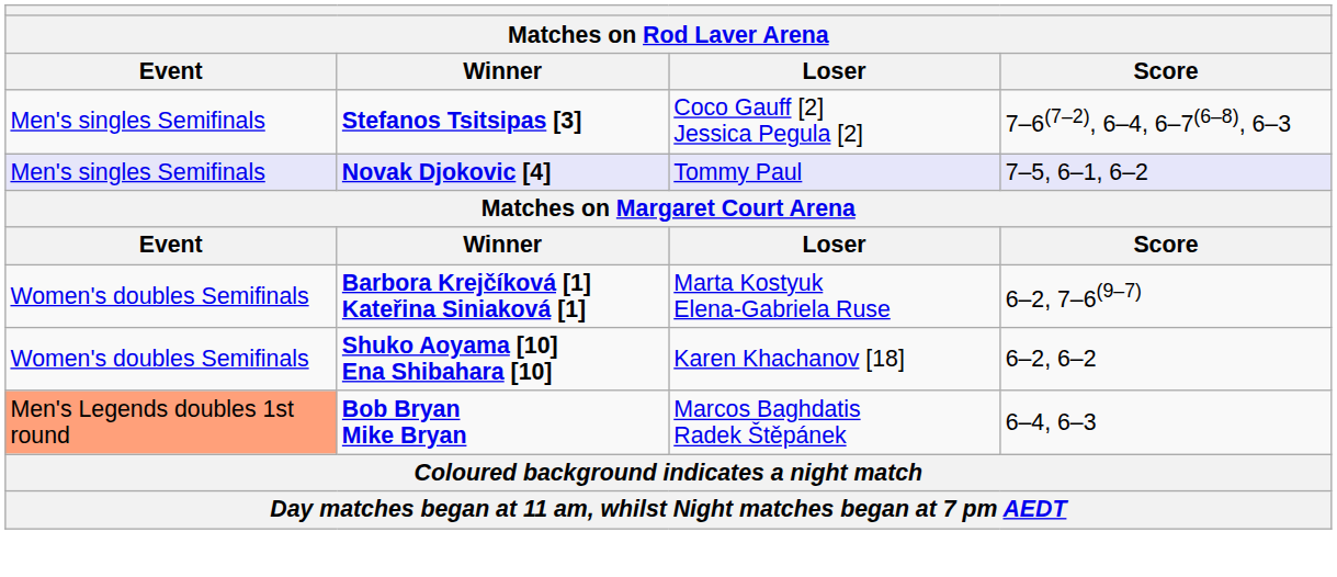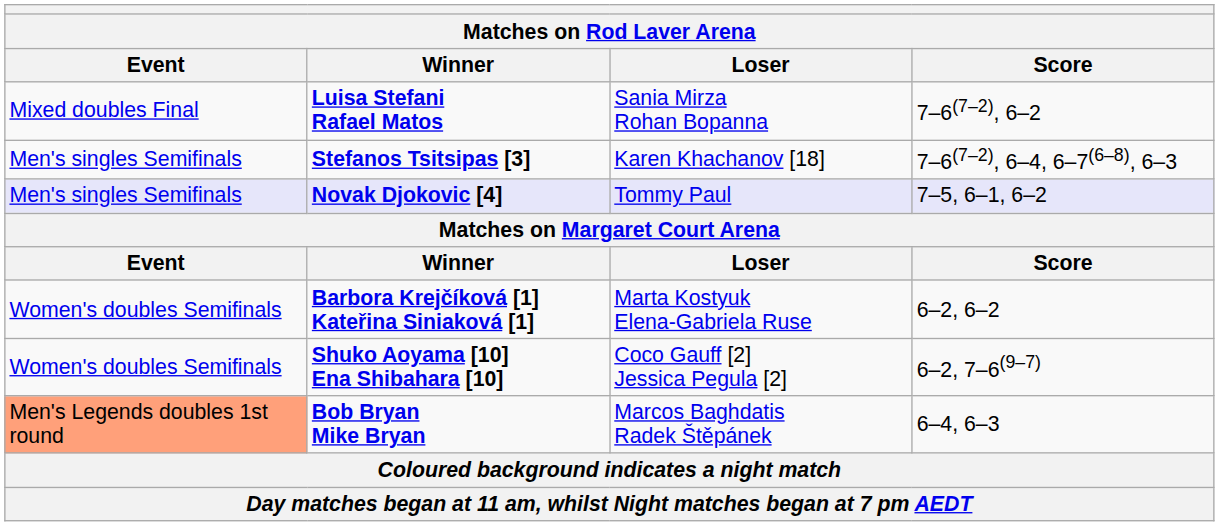 <table class="wikitable collapsible uncollapsed" style="margin:auto;">
 <tr>
 <th colspan=4></th>
 </tr>
 <tr>
 <th colspan=4><strong>Matches on <a href='#'>Rod Laver Arena</a></strong></th>
 </tr>
 <tr>
 <th style="width:220px;">Event</th>
 <th style="width:220px;">Winner</th>
 <th style="width:220px;">Loser</th>
 <th style="width:220px;">Score</th>
 </tr>
 <tr>
+<td><a href='#'>Mixed doubles Final</a></td>
+<td><strong> <a href='#'>Luisa Stefani</a> <br>  <a href='#'>Rafael Matos</a></strong></td>
+<td> <a href='#'>Sania Mirza</a><br>   <a href='#'>Rohan Bopanna</a></td>
+<td>7–6<sup>(7–2)</sup>, 6–2</td>
+</tr>
+<tr>
 <td><a href='#'>Men's singles Semifinals</a></td>
 <td><strong> <a href='#'>Stefanos Tsitsipas</a> [3]</strong></td>
-<td> <a href='#'>Coco Gauff</a> [2]<br>  <a href='#'>Jessica Pegula</a> [2]</td>
+<td> <a href='#'>Karen Khachanov</a> [18]</td>
 <td>7–6<sup>(7–2)</sup>, 6–4, 6–7<sup>(6–8)</sup>, 6–3</td>
 </tr>
 <tr bgcolor=lavender>
 <td><a href='#'>Men's singles Semifinals</a></td>
 <td><strong> <a href='#'>Novak Djokovic</a> [4]</strong></td>
 <td> <a href='#'>Tommy Paul</a></td>
 <td>7–5, 6–1, 6–2</td>
 </tr>
 <tr>
 <th colspan=4><strong>Matches on <a href='#'>Margaret Court Arena</a></strong></th>
 </tr>
 <tr>
 <th style="width:220px;">Event</th>
 <th style="width:220px;">Winner</th>
 <th style="width:220px;">Loser</th>
 <th style="width:220px;">Score</th>
 </tr>
 <tr>
 <td><a href='#'>Women's doubles Semifinals</a></td>
 <td><strong> <a href='#'>Barbora Krejčíková</a> [1]<br>  <a href='#'>Kateřina Siniaková</a> [1]</strong></td>
 <td> <a href='#'>Marta Kostyuk</a> <br>  <a href='#'>Elena-Gabriela Ruse</a></td>
-<td>6–2, 7–6<sup>(9–7)</sup></td>
+<td>6–2, 6–2</td>
 </tr>
 <tr>
 <td><a href='#'>Women's doubles Semifinals</a></td>
 <td><strong> <a href='#'>Shuko Aoyama</a> [10] <br>  <a href='#'>Ena Shibahara</a> [10]</strong></td>
-<td> <a href='#'>Karen Khachanov</a> [18]</td>
-<td>6–2, 6–2</td>
+<td> <a href='#'>Coco Gauff</a> [2]<br>  <a href='#'>Jessica Pegula</a> [2]</td>
+<td>6–2, 7–6<sup>(9–7)</sup></td>
 </tr>
 <tr>
 <td style="background: lightsalmon;">Men's Legends doubles 1st round</td>
 <td><strong> <a href='#'>Bob Bryan</a> <br>  <a href='#'>Mike Bryan</a></strong></td>
 <td> <a href='#'>Marcos Baghdatis</a> <br>  <a href='#'>Radek Štěpánek</a></td>
 <td>6–4, 6–3</td>
 </tr>
 <tr>
 <th colspan=4><em>Coloured background indicates a night match</em></th>
 </tr>
 <tr>
 <th colspan=4><em>Day matches began at 11 am, whilst Night matches began at 7 pm <a href='#'>AEDT</a></em></th>
 </tr>
 </table>
